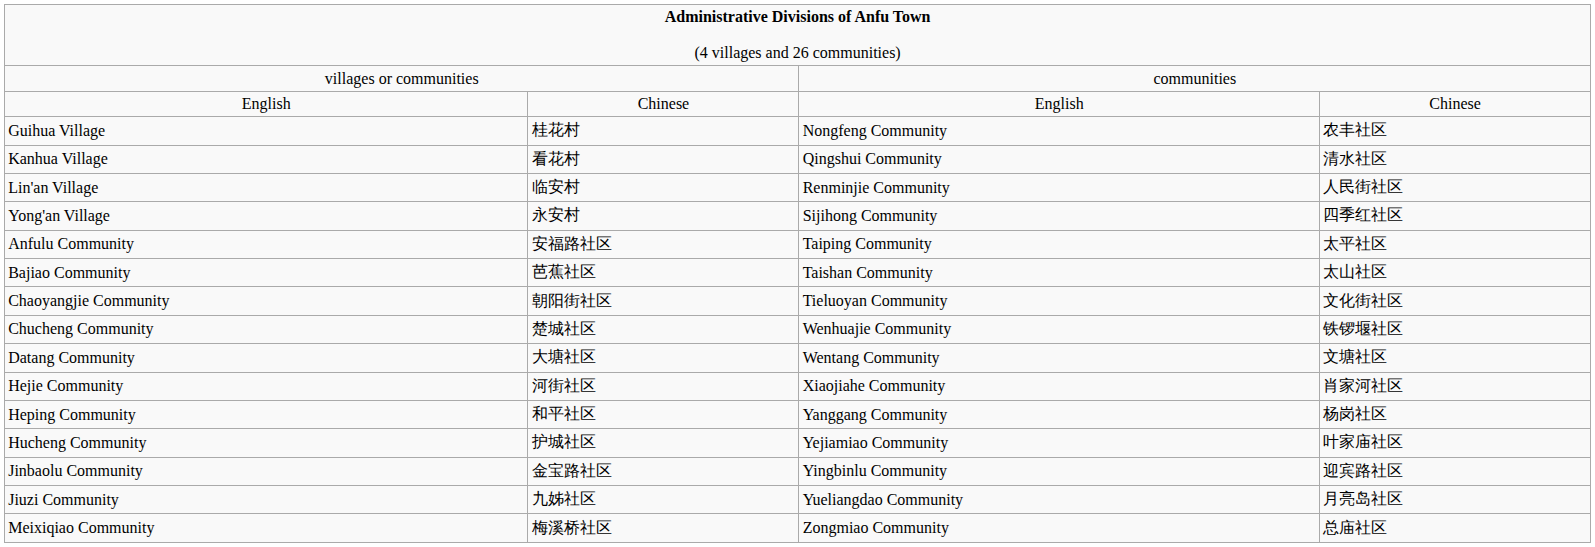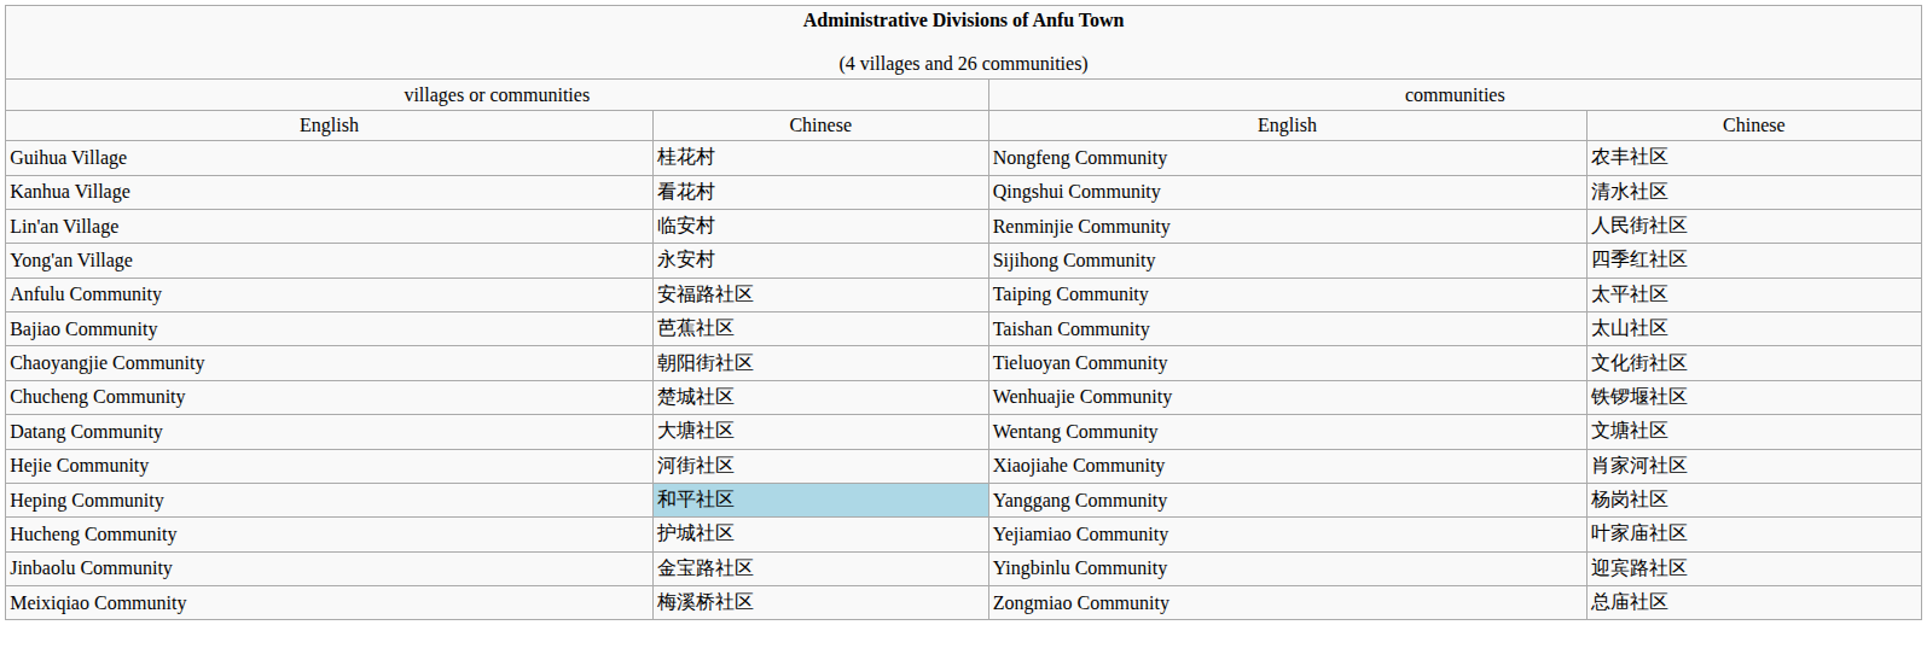 <table class="wikitable" width="80%">
 <tr>
 <td align=center colspan=4><strong>Administrative Divisions of Anfu Town</strong><br><br>(4 villages and 26 communities)</td>
 </tr>
 <tr align=center>
 <td align=center colspan=2>villages or communities</td>
 <td align=center colspan=2>communities</td>
 </tr>
 <tr align=center>
 <td>English</td>
 <td>Chinese</td>
 <td>English</td>
 <td>Chinese</td>
 </tr>
 <tr align=left>
 <td>Guihua Village</td>
 <td>桂花村</td>
 <td>Nongfeng Community</td>
 <td>农丰社区</td>
 </tr>
 <tr align=left>
 <td>Kanhua Village</td>
 <td>看花村</td>
 <td>Qingshui Community</td>
 <td>清水社区</td>
 </tr>
 <tr align=left>
 <td>Lin'an Village</td>
 <td>临安村</td>
 <td>Renminjie Community</td>
 <td>人民街社区</td>
 </tr>
 <tr align=left>
 <td>Yong'an Village</td>
 <td>永安村</td>
 <td>Sijihong Community</td>
 <td>四季红社区</td>
 </tr>
 <tr align=left>
 <td>Anfulu Community</td>
 <td>安福路社区</td>
 <td>Taiping Community</td>
 <td>太平社区</td>
 </tr>
 <tr align=left>
 <td>Bajiao Community</td>
 <td>芭蕉社区</td>
 <td>Taishan Community</td>
 <td>太山社区</td>
 </tr>
 <tr align=left>
 <td>Chaoyangjie Community</td>
 <td>朝阳街社区</td>
 <td>Tieluoyan Community</td>
 <td>文化街社区</td>
 </tr>
 <tr align=left>
 <td>Chucheng Community</td>
 <td>楚城社区</td>
 <td>Wenhuajie Community</td>
 <td>铁锣堰社区</td>
 </tr>
 <tr align=left>
 <td>Datang Community</td>
 <td>大塘社区</td>
 <td>Wentang Community</td>
 <td>文塘社区</td>
 </tr>
 <tr align=left>
 <td>Hejie Community</td>
 <td>河街社区</td>
 <td>Xiaojiahe Community</td>
 <td>肖家河社区</td>
 </tr>
 <tr align=left>
 <td>Heping Community</td>
-<td>和平社区</td>
+<td style="background: lightblue;">和平社区</td>
 <td>Yanggang Community</td>
 <td>杨岗社区</td>
 </tr>
 <tr align=left>
 <td>Hucheng Community</td>
 <td>护城社区</td>
 <td>Yejiamiao Community</td>
 <td>叶家庙社区</td>
 </tr>
 <tr align=left>
 <td>Jinbaolu Community</td>
 <td>金宝路社区</td>
 <td>Yingbinlu Community</td>
 <td>迎宾路社区</td>
 </tr>
 <tr align=left>
-<td>Jiuzi Community</td>
-<td>九姊社区</td>
-<td>Yueliangdao Community</td>
-<td>月亮岛社区</td>
-</tr>
-<tr align=left>
 <td>Meixiqiao Community</td>
 <td>梅溪桥社区</td>
 <td>Zongmiao Community</td>
 <td>总庙社区</td>
 </tr>
 </table>
